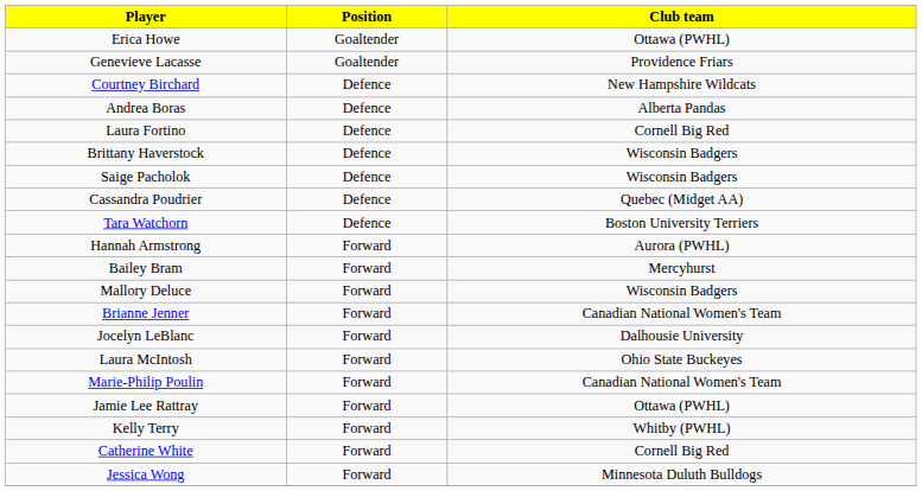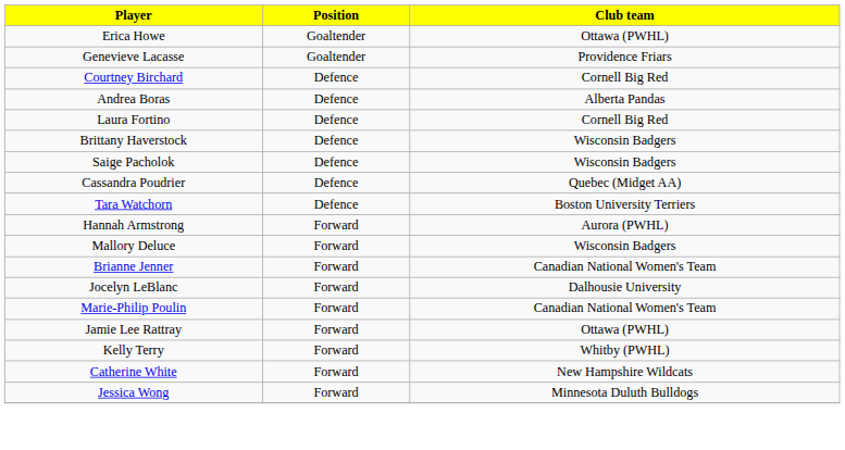 <table class="wikitable" width="80%">
 <tr align="center"  style="background:yellow;color:black;">
 <td><strong>Player</strong></td>
 <td><strong>Position</strong></td>
 <td><strong>Club team</strong></td>
 </tr>
 <tr align="center" bgcolor="">
 <td>Erica Howe</td>
 <td>Goaltender</td>
 <td>Ottawa (PWHL)</td>
 </tr>
 <tr align="center" bgcolor="">
 <td>Genevieve Lacasse</td>
 <td>Goaltender</td>
 <td>Providence Friars</td>
 </tr>
 <tr align="center" bgcolor="">
 <td><a href='#'>Courtney Birchard</a></td>
 <td>Defence</td>
-<td>New Hampshire Wildcats</td>
+<td>Cornell Big Red</td>
 </tr>
 <tr align="center" bgcolor="">
 <td>Andrea Boras</td>
 <td>Defence</td>
 <td>Alberta Pandas</td>
 </tr>
 <tr align="center" bgcolor="">
 <td>Laura Fortino</td>
 <td>Defence</td>
 <td>Cornell Big Red</td>
 </tr>
 <tr align="center" bgcolor="">
 <td>Brittany Haverstock</td>
 <td>Defence</td>
 <td>Wisconsin Badgers</td>
 </tr>
 <tr align="center" bgcolor="">
 <td>Saige Pacholok</td>
 <td>Defence</td>
 <td>Wisconsin Badgers</td>
 </tr>
 <tr align="center" bgcolor="">
 <td>Cassandra Poudrier</td>
 <td>Defence</td>
 <td>Quebec (Midget AA)</td>
 </tr>
 <tr align="center" bgcolor="">
 <td><a href='#'>Tara Watchorn</a></td>
 <td>Defence</td>
 <td>Boston University Terriers</td>
 </tr>
 <tr align="center" bgcolor="">
 <td>Hannah Armstrong</td>
 <td>Forward</td>
 <td>Aurora (PWHL)</td>
 </tr>
 <tr align="center" bgcolor="">
-<td>Bailey Bram</td>
-<td>Forward</td>
-<td>Mercyhurst</td>
-</tr>
-<tr align="center" bgcolor="">
 <td>Mallory Deluce</td>
 <td>Forward</td>
 <td>Wisconsin Badgers</td>
 </tr>
 <tr align="center" bgcolor="">
 <td><a href='#'>Brianne Jenner</a></td>
 <td>Forward</td>
 <td>Canadian National Women's Team</td>
 </tr>
 <tr align="center" bgcolor="">
 <td>Jocelyn LeBlanc</td>
 <td>Forward</td>
 <td>Dalhousie University</td>
-</tr>
-<tr align="center" bgcolor="">
-<td>Laura McIntosh</td>
-<td>Forward</td>
-<td>Ohio State Buckeyes</td>
 </tr>
 <tr align="center" bgcolor="">
 <td><a href='#'>Marie-Philip Poulin</a></td>
 <td>Forward</td>
 <td>Canadian National Women's Team</td>
 </tr>
 <tr align="center" bgcolor="">
 <td>Jamie Lee Rattray</td>
 <td>Forward</td>
 <td>Ottawa (PWHL)</td>
 </tr>
 <tr align="center" bgcolor="">
 <td>Kelly Terry</td>
 <td>Forward</td>
 <td>Whitby (PWHL)</td>
 </tr>
 <tr align="center" bgcolor="">
 <td><a href='#'>Catherine White</a></td>
 <td>Forward</td>
-<td>Cornell Big Red</td>
+<td>New Hampshire Wildcats</td>
 </tr>
 <tr align="center" bgcolor="">
 <td><a href='#'>Jessica Wong</a></td>
 <td>Forward</td>
 <td>Minnesota Duluth Bulldogs</td>
 </tr>
 <tr align="center" bgcolor="">
 </tr>
 </table>
